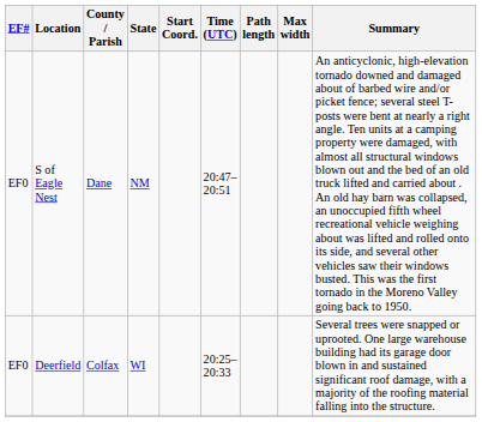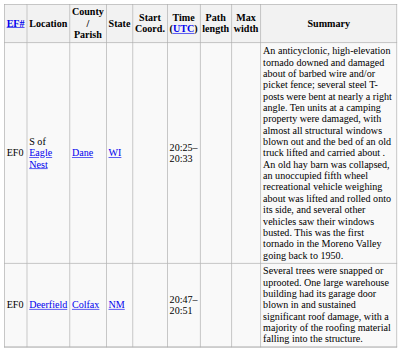 <table class="wikitable sortable" style="width:100%;">
 <tr>
 <th scope="col" style="width:3%; text-align:center;"><a href='#'>EF#</a></th>
 <th scope="col" style="width:7%; text-align:center;" class="unsortable">Location</th>
 <th scope="col" style="width:6%; text-align:center;" class="unsortable">County / Parish</th>
 <th scope="col" style="width:5%; text-align:center;">State</th>
 <th scope="col" style="width:6%; text-align:center;">Start Coord.</th>
 <th scope="col" style="width:6%; text-align:center;">Time (<a href='#'>UTC</a>)</th>
 <th scope="col" style="width:6%; text-align:center;">Path length</th>
 <th scope="col" style="width:6%; text-align:center;">Max width</th>
 <th scope="col" class="unsortable" style="width:48%; text-align:center;">Summary</th>
 </tr>
 <tr>
 <td bgcolor=>EF0</td>
 <td>S of <a href='#'>Eagle Nest</a></td>
 <td><a href='#'>Dane</a></td>
-<td><a href='#'>NM</a></td>
+<td><a href='#'>WI</a></td>
 <td></td>
-<td>20:47–20:51</td>
+<td>20:25–20:33</td>
 <td></td>
 <td></td>
 <td>An anticyclonic, high-elevation tornado downed and damaged about  of barbed wire and/or picket fence; several steel T-posts were bent at nearly a right angle. Ten units at a camping property were damaged, with almost all structural windows blown out and the bed of an old truck lifted and carried about . An old hay barn was collapsed, an unoccupied fifth wheel recreational vehicle weighing about  was lifted and rolled onto its side, and several other vehicles saw their windows busted. This was the first tornado in the Moreno Valley going back to 1950.</td>
 </tr>
 <tr>
 <td bgcolor=>EF0</td>
 <td><a href='#'>Deerfield</a></td>
 <td><a href='#'>Colfax</a></td>
-<td><a href='#'>WI</a></td>
+<td><a href='#'>NM</a></td>
 <td></td>
-<td>20:25–20:33</td>
+<td>20:47–20:51</td>
 <td></td>
 <td></td>
 <td>Several trees were snapped or uprooted. One large warehouse building had its garage door blown in and sustained significant roof damage, with a majority of the roofing material falling into the structure.</td>
 </tr>
 <tr>
 </tr>
 </table>
